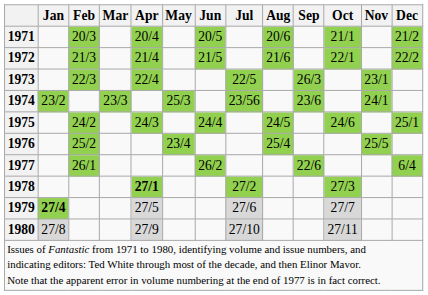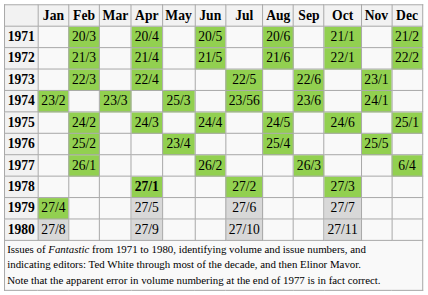 <table class="wikitable" style="font-size: 10pt; line-height: 11pt; margin-right: 2em; text-align: center; float: left">
 <tr>
 <th></th>
 <th>Jan</th>
 <th>Feb</th>
 <th>Mar</th>
 <th>Apr</th>
 <th>May</th>
 <th>Jun</th>
 <th>Jul</th>
 <th>Aug</th>
 <th>Sep</th>
 <th>Oct</th>
 <th>Nov</th>
 <th>Dec</th>
 </tr>
 <tr>
 <th>1971</th>
 <td></td>
 <td bgcolor=#92d050>20/3</td>
 <td></td>
 <td bgcolor=#92d050>20/4</td>
 <td></td>
 <td bgcolor=#92d050>20/5</td>
 <td></td>
 <td bgcolor=#92d050>20/6</td>
 <td></td>
 <td bgcolor=#92d050>21/1</td>
 <td></td>
 <td bgcolor=#92d050>21/2</td>
 </tr>
 <tr>
 <th>1972</th>
 <td></td>
 <td bgcolor=#92d050>21/3</td>
 <td></td>
 <td bgcolor=#92d050>21/4</td>
 <td></td>
 <td bgcolor=#92d050>21/5</td>
 <td></td>
 <td bgcolor=#92d050>21/6</td>
 <td></td>
 <td bgcolor=#92d050>22/1</td>
 <td></td>
 <td bgcolor=#92d050>22/2</td>
 </tr>
 <tr>
 <th>1973</th>
 <td></td>
 <td bgcolor=#92d050>22/3</td>
 <td></td>
 <td bgcolor=#92d050>22/4</td>
 <td></td>
 <td></td>
 <td bgcolor=#92d050>22/5</td>
 <td></td>
-<td bgcolor=#92d050>26/3</td>
+<td bgcolor=#92d050>22/6</td>
 <td></td>
 <td bgcolor=#92d050>23/1</td>
 <td></td>
 </tr>
 <tr>
 <th>1974</th>
 <td bgcolor=#92d050>23/2</td>
 <td></td>
 <td bgcolor=#92d050>23/3</td>
 <td></td>
 <td bgcolor=#92d050>25/3</td>
 <td></td>
 <td bgcolor=#92d050>23/56</td>
 <td></td>
 <td bgcolor=#92d050>23/6</td>
 <td></td>
 <td bgcolor=#92d050>24/1</td>
 <td></td>
 </tr>
 <tr>
 <th>1975</th>
 <td></td>
 <td bgcolor=#92d050>24/2</td>
 <td></td>
 <td bgcolor=#92d050>24/3</td>
 <td></td>
 <td bgcolor=#92d050>24/4</td>
 <td></td>
 <td bgcolor=#92d050>24/5</td>
 <td></td>
 <td bgcolor=#92d050>24/6</td>
 <td></td>
 <td bgcolor=#92d050>25/1</td>
 </tr>
 <tr>
 <th>1976</th>
 <td></td>
 <td bgcolor=#92d050>25/2</td>
 <td></td>
 <td></td>
 <td bgcolor=#92d050>23/4</td>
 <td></td>
 <td></td>
 <td bgcolor=#92d050>25/4</td>
 <td></td>
 <td></td>
 <td bgcolor=#92d050>25/5</td>
 <td></td>
 </tr>
 <tr>
 <th>1977</th>
 <td></td>
 <td bgcolor=#92d050>26/1</td>
 <td></td>
 <td></td>
 <td></td>
 <td bgcolor=#92d050>26/2</td>
 <td></td>
 <td></td>
-<td bgcolor=#92d050>22/6</td>
+<td bgcolor=#92d050>26/3</td>
 <td></td>
 <td></td>
 <td bgcolor=#92d050>6/4</td>
 </tr>
 <tr>
 <th>1978</th>
 <td></td>
 <td></td>
 <td></td>
 <td bgcolor=#92d050><strong>27/1</strong></td>
 <td></td>
 <td></td>
 <td bgcolor=#92d050>27/2</td>
 <td></td>
 <td></td>
 <td bgcolor=#92d050>27/3</td>
 <td></td>
 <td></td>
 </tr>
 <tr>
 <th>1979</th>
-<td bgcolor=#92d050><strong>27/4</strong></td>
+<td bgcolor=#92d050>27/4</td>
 <td></td>
 <td></td>
 <td bgcolor=#d8d8d8>27/5</td>
 <td></td>
 <td></td>
 <td bgcolor=#d8d8d8>27/6</td>
 <td></td>
 <td></td>
 <td bgcolor=#d8d8d8>27/7</td>
 <td></td>
 <td></td>
 </tr>
 <tr>
 <th>1980</th>
 <td bgcolor=#d8d8d8>27/8</td>
 <td></td>
 <td></td>
 <td bgcolor=#d8d8d8>27/9</td>
 <td></td>
 <td></td>
 <td bgcolor=#d8d8d8>27/10</td>
 <td></td>
 <td></td>
 <td bgcolor=#d8d8d8>27/11</td>
 <td></td>
 <td></td>
 </tr>
 <tr>
 <td colspan="13" style="font-size: 8pt; text-align:left">Issues of <em>Fantastic</em> from 1971 to 1980, identifying volume and issue numbers, and<br>indicating editors: Ted White through most of the decade, and then Elinor Mavor.<br>Note that the apparent error in volume numbering at the end of 1977 is in fact correct.</td>
 </tr>
 </table>
